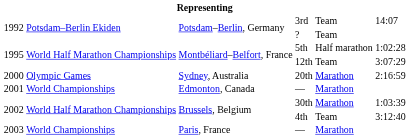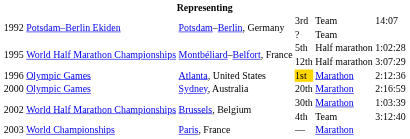 <table>
 <tr>
 <th colspan="6">Representing </th>
 </tr>
 <tr>
 <td rowspan=2>1992</td>
 <td rowspan=2><a href='#'>Potsdam–Berlin Ekiden</a></td>
 <td rowspan=2><a href='#'>Potsdam</a>–<a href='#'>Berlin</a>, Germany</td>
 <td>3rd</td>
 <td>Team</td>
 <td>14:07</td>
 </tr>
 <tr>
 <td>?</td>
 <td>Team</td>
 <td></td>
 </tr>
 <tr>
 <td rowspan=2>1995</td>
 <td rowspan=2><a href='#'>World Half Marathon Championships</a></td>
 <td rowspan=2><a href='#'>Montbéliard</a>–<a href='#'>Belfort</a>, France</td>
 <td>5th</td>
 <td>Half marathon</td>
 <td>1:02:28</td>
 </tr>
 <tr>
 <td>12th</td>
-<td>Team</td>
+<td>Half marathon</td>
 <td>3:07:29</td>
+</tr>
+<tr>
+<td>1996</td>
+<td><a href='#'>Olympic Games</a></td>
+<td><a href='#'>Atlanta</a>, United States</td>
+<td bgcolor="gold">1st</td>
+<td><a href='#'>Marathon</a></td>
+<td>2:12:36</td>
 </tr>
 <tr>
 <td>2000</td>
 <td><a href='#'>Olympic Games</a></td>
 <td><a href='#'>Sydney</a>, Australia</td>
 <td>20th</td>
 <td><a href='#'>Marathon</a></td>
 <td>2:16:59</td>
-</tr>
-<tr>
-<td>2001</td>
-<td><a href='#'>World Championships</a></td>
-<td><a href='#'>Edmonton</a>, Canada</td>
-<td>—</td>
-<td><a href='#'>Marathon</a></td>
-<td></td>
 </tr>
 <tr>
 <td rowspan=2>2002</td>
 <td rowspan=2><a href='#'>World Half Marathon Championships</a></td>
 <td rowspan=2><a href='#'>Brussels</a>, Belgium</td>
 <td>30th</td>
 <td><a href='#'>Marathon</a></td>
 <td>1:03:39</td>
 </tr>
 <tr>
 <td>4th</td>
 <td>Team</td>
 <td>3:12:40</td>
 </tr>
 <tr>
 <td>2003</td>
 <td><a href='#'>World Championships</a></td>
 <td><a href='#'>Paris</a>, France</td>
 <td>—</td>
 <td><a href='#'>Marathon</a></td>
 <td></td>
 </tr>
 </table>
